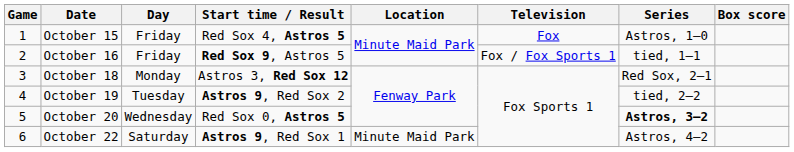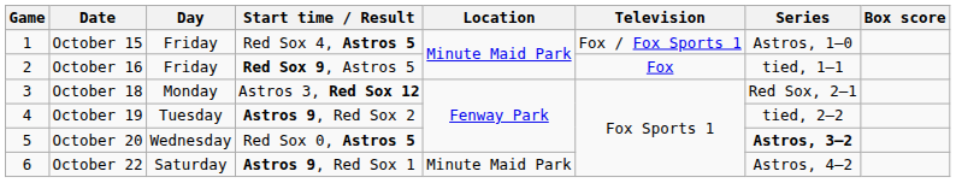 <table class="wikitable" style="text-align:center;">
 <tr>
 <th>Game</th>
 <th>Date</th>
 <th>Day</th>
 <th>Start time / Result</th>
 <th>Location</th>
 <th>Television</th>
 <th>Series</th>
 <th>Box score</th>
 </tr>
 <tr>
 <td>1</td>
 <td>October 15</td>
 <td>Friday</td>
 <td>Red Sox 4, <strong>Astros 5</strong></td>
 <td rowspan=2><a href='#'>Minute Maid Park</a></td>
-<td><a href='#'>Fox</a></td>
+<td>Fox / <a href='#'>Fox Sports 1</a></td>
 <td>Astros, 1–0</td>
 <td></td>
 </tr>
 <tr>
 <td>2</td>
 <td>October 16</td>
 <td>Friday</td>
 <td><strong>Red Sox 9</strong>, Astros 5</td>
-<td>Fox / <a href='#'>Fox Sports 1</a></td>
+<td><a href='#'>Fox</a></td>
 <td>tied, 1–1</td>
 <td></td>
 </tr>
 <tr>
 <td>3</td>
 <td>October 18</td>
 <td>Monday</td>
 <td>Astros 3, <strong>Red Sox 12</strong></td>
 <td rowspan=3><a href='#'>Fenway Park</a></td>
 <td rowspan=4>Fox Sports 1</td>
 <td>Red Sox, 2–1</td>
 <td></td>
 </tr>
 <tr>
 <td>4</td>
 <td>October 19</td>
 <td>Tuesday</td>
 <td><strong>Astros 9</strong>, Red Sox 2</td>
 <td>tied, 2–2</td>
 <td></td>
 </tr>
 <tr>
 <td>5</td>
 <td>October 20</td>
 <td>Wednesday</td>
 <td>Red Sox 0, <strong>Astros 5</strong></td>
 <td><strong>Astros, 3–2</strong></td>
 <td></td>
 </tr>
 <tr>
 <td>6</td>
 <td>October 22</td>
 <td>Saturday</td>
 <td><strong>Astros 9</strong>, Red Sox 1</td>
 <td>Minute Maid Park</td>
 <td>Astros, 4–2</td>
 <td></td>
 </tr>
 </table>
